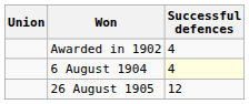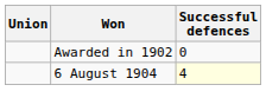 <table class="wikitable">
 <tr>
 <th>Union</th>
 <th>Won</th>
 <th>Successful<br>defences</th>
 </tr>
 <tr>
 <td></td>
 <td>Awarded in 1902</td>
-<td>4</td>
+<td>0</td>
 </tr>
 <tr>
 <td></td>
 <td>6 August 1904</td>
 <td style="background: lightyellow;">4</td>
 </tr>
-<tr>
-<td></td>
-<td>26 August 1905</td>
-<td>12</td>
-</tr>
 </table>
